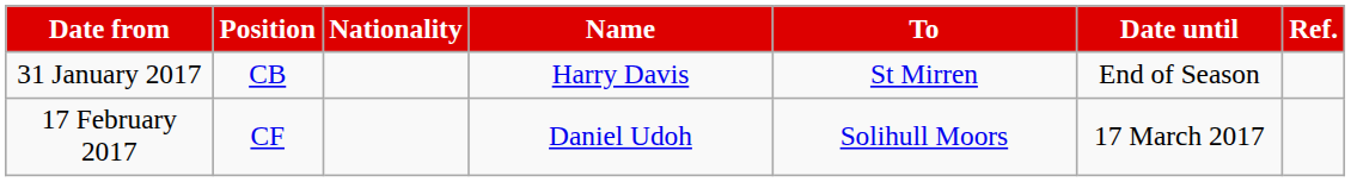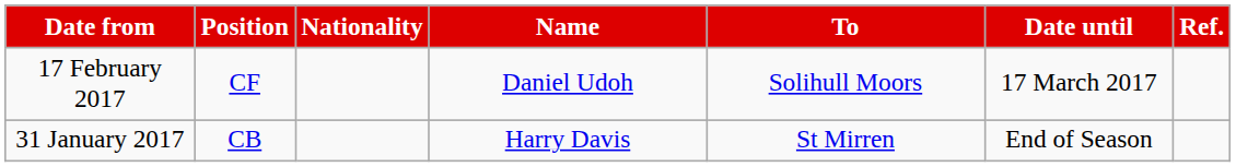 <table class="wikitable"  style="text-align:center; font-size:90%; ">
 <tr>
 <th style="background:#DD0000; color:#FFFFFF; width:100px;">Date from</th>
 <th style="background:#DD0000; color:#FFFFFF; width:50px;">Position</th>
 <th style="background:#DD0000; color:#FFFFFF; width:50px;">Nationality</th>
 <th style="background:#DD0000; color:#FFFFFF; width:150px;">Name</th>
 <th style="background:#DD0000; color:#FFFFFF; width:150px;">To</th>
 <th style="background:#DD0000; color:#FFFFFF; width:100px;">Date until</th>
 <th style="background:#DD0000; color:#FFFFFF; width:25px;">Ref.</th>
 </tr>
 <tr>
+<td>17 February 2017</td>
+<td><a href='#'>CF</a></td>
+<td></td>
+<td><a href='#'>Daniel Udoh</a></td>
+<td><a href='#'>Solihull Moors</a></td>
+<td>17 March 2017</td>
+<td></td>
+</tr>
+<tr>
 <td>31 January 2017</td>
 <td><a href='#'>CB</a></td>
 <td></td>
 <td><a href='#'>Harry Davis</a></td>
 <td><a href='#'>St Mirren</a></td>
 <td>End of Season</td>
 <td></td>
 </tr>
-<tr>
-<td>17 February 2017</td>
-<td><a href='#'>CF</a></td>
-<td></td>
-<td><a href='#'>Daniel Udoh</a></td>
-<td><a href='#'>Solihull Moors</a></td>
-<td>17 March 2017</td>
-<td></td>
-</tr>
 </table>
